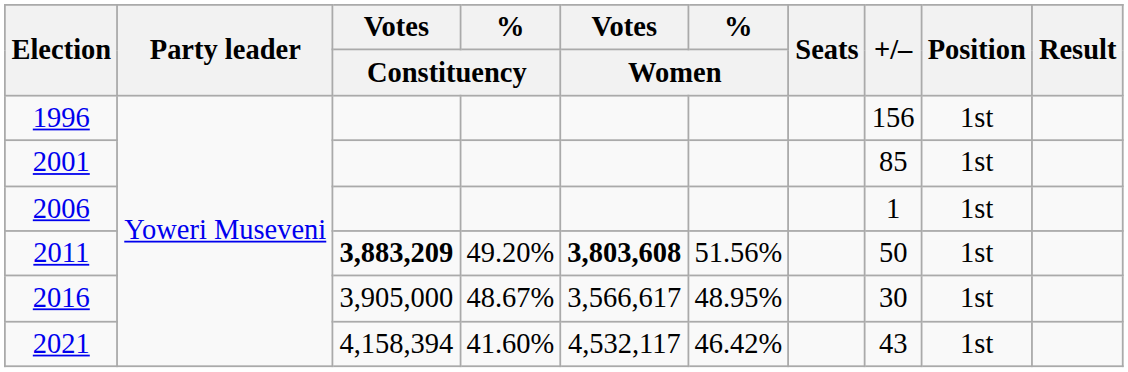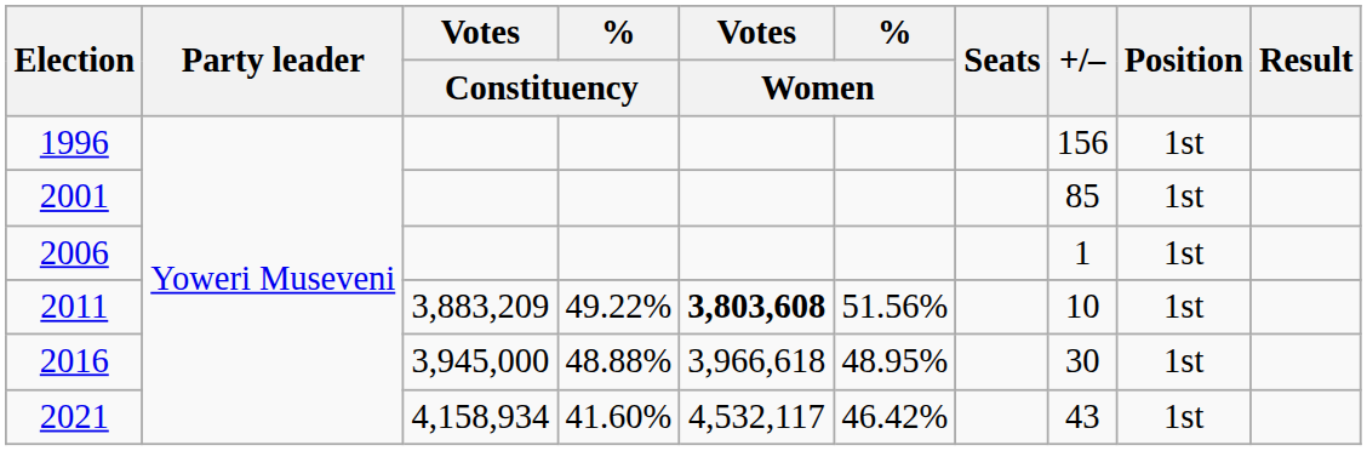 <table class=wikitable style=text-align:center>
 <tr>
 <th rowspan="2">Election</th>
 <th rowspan="2">Party leader</th>
 <th>Votes</th>
 <th>%</th>
 <th>Votes</th>
 <th>%</th>
 <th rowspan="2">Seats</th>
 <th rowspan="2">+/–</th>
 <th rowspan="2">Position</th>
 <th rowspan="2">Result</th>
 </tr>
 <tr>
 <th colspan="2">Constituency</th>
 <th colspan="2">Women</th>
 </tr>
 <tr>
 <td><a href='#'>1996</a></td>
 <td rowspan="6"><a href='#'>Yoweri Museveni</a></td>
 <td></td>
 <td></td>
 <td></td>
 <td></td>
 <td></td>
 <td> 156</td>
 <td> 1st</td>
 <td></td>
 </tr>
 <tr>
 <td><a href='#'>2001</a></td>
 <td></td>
 <td></td>
 <td></td>
 <td></td>
 <td></td>
 <td> 85</td>
 <td> 1st</td>
 <td></td>
 </tr>
 <tr>
 <td><a href='#'>2006</a></td>
 <td></td>
 <td></td>
 <td></td>
 <td></td>
 <td></td>
 <td> 1</td>
 <td> 1st</td>
 <td></td>
 </tr>
 <tr>
 <td><a href='#'>2011</a></td>
-<td><strong>3,883,209</strong></td>
-<td>49.20%</td>
+<td>3,883,209</td>
+<td>49.22%</td>
 <td><strong>3,803,608</strong></td>
 <td>51.56%</td>
 <td></td>
-<td> 50</td>
+<td> 10</td>
 <td> 1st</td>
 <td></td>
 </tr>
 <tr>
 <td><a href='#'>2016</a></td>
-<td>3,905,000</td>
-<td>48.67%</td>
-<td>3,566,617</td>
+<td>3,945,000</td>
+<td>48.88%</td>
+<td>3,966,618</td>
 <td>48.95%</td>
 <td></td>
 <td> 30</td>
 <td> 1st</td>
 <td></td>
 </tr>
 <tr>
 <td><a href='#'>2021</a></td>
-<td>4,158,394</td>
+<td>4,158,934</td>
 <td>41.60%</td>
 <td>4,532,117</td>
 <td>46.42%</td>
 <td></td>
 <td> 43</td>
 <td> 1st</td>
 <td></td>
 </tr>
 </table>
